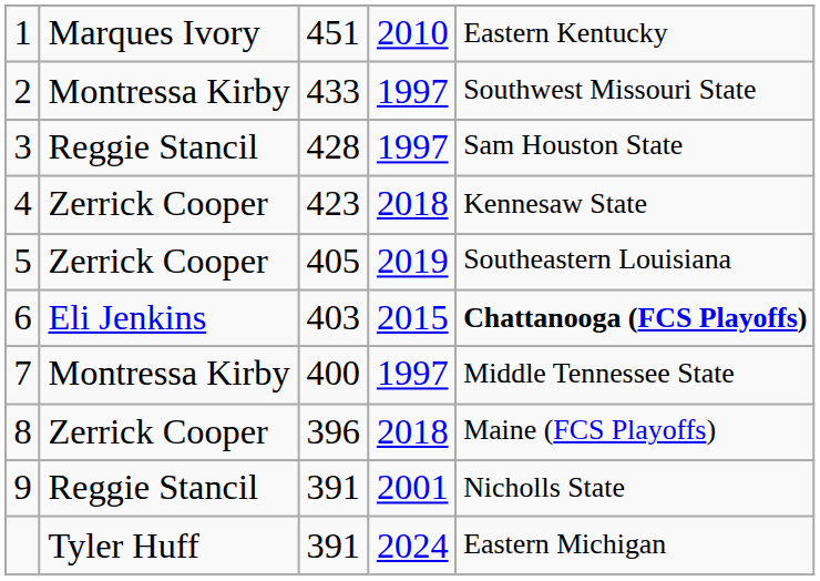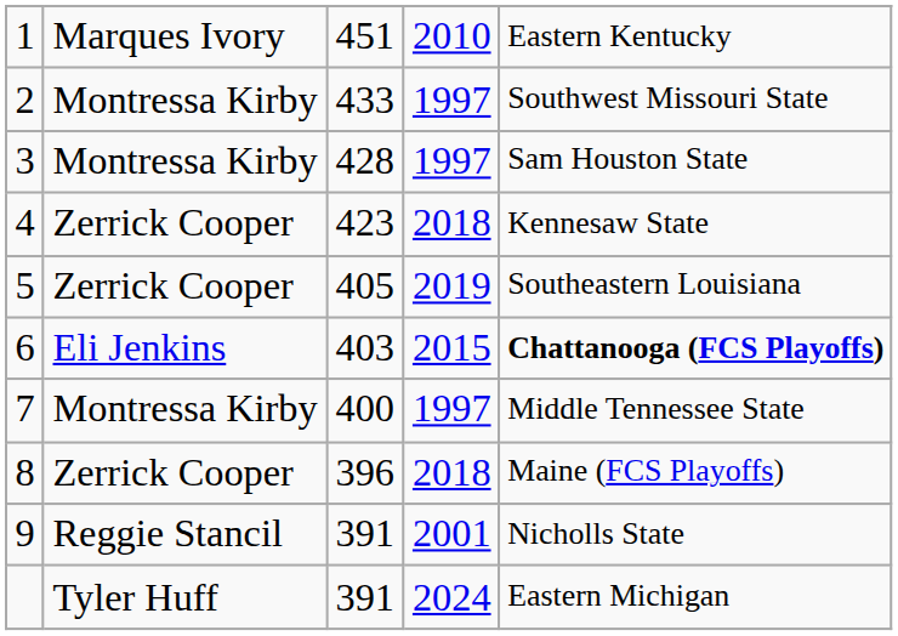 <table class="wikitable">
 <tr>
 </tr>
 <tr>
 <td>1</td>
 <td>Marques Ivory</td>
 <td><abbr>451</abbr></td>
 <td><a href='#'>2010</a></td>
 <td style="font-size:80%;">Eastern Kentucky</td>
 </tr>
 <tr>
 <td>2</td>
 <td>Montressa Kirby</td>
 <td><abbr>433</abbr></td>
 <td><a href='#'>1997</a></td>
 <td style="font-size:80%;">Southwest Missouri State</td>
 </tr>
 <tr>
 <td>3</td>
-<td>Reggie Stancil</td>
+<td>Montressa Kirby</td>
 <td><abbr>428</abbr></td>
 <td><a href='#'>1997</a></td>
 <td style="font-size:80%;">Sam Houston State</td>
 </tr>
 <tr>
 <td>4</td>
 <td>Zerrick Cooper</td>
 <td><abbr>423</abbr></td>
 <td><a href='#'>2018</a></td>
 <td style="font-size:80%;">Kennesaw State</td>
 </tr>
 <tr>
 <td>5</td>
 <td>Zerrick Cooper</td>
 <td><abbr>405</abbr></td>
 <td><a href='#'>2019</a></td>
 <td style="font-size:80%;">Southeastern Louisiana</td>
 </tr>
 <tr>
 <td>6</td>
 <td><a href='#'>Eli Jenkins</a></td>
 <td><abbr>403</abbr></td>
 <td><a href='#'>2015</a></td>
 <td style="font-size:80%;"><strong>Chattanooga (<a href='#'>FCS Playoffs</a>)</strong></td>
 </tr>
 <tr>
 <td>7</td>
 <td>Montressa Kirby</td>
 <td><abbr>400</abbr></td>
 <td><a href='#'>1997</a></td>
 <td style="font-size:80%;">Middle Tennessee State</td>
 </tr>
 <tr>
 <td>8</td>
 <td>Zerrick Cooper</td>
 <td><abbr>396</abbr></td>
 <td><a href='#'>2018</a></td>
 <td style="font-size:80%;">Maine (<a href='#'>FCS Playoffs</a>)</td>
 </tr>
 <tr>
 <td>9</td>
 <td>Reggie Stancil</td>
 <td><abbr>391</abbr></td>
 <td><a href='#'>2001</a></td>
 <td style="font-size:80%;">Nicholls State</td>
 </tr>
 <tr>
 <td></td>
 <td>Tyler Huff</td>
 <td><abbr>391</abbr></td>
 <td><a href='#'>2024</a></td>
 <td style="font-size:80%;">Eastern Michigan</td>
 </tr>
 </table>
